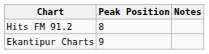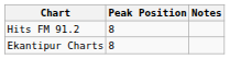 <table class="wikitable">
 <tr>
 <th>Chart</th>
 <th>Peak Position</th>
 <th>Notes</th>
 </tr>
 <tr>
 <td>Hits FM 91.2</td>
 <td>8</td>
 <td></td>
 </tr>
 <tr>
 <td>Ekantipur Charts</td>
-<td>9</td>
+<td>8</td>
 <td></td>
 </tr>
 </table>
